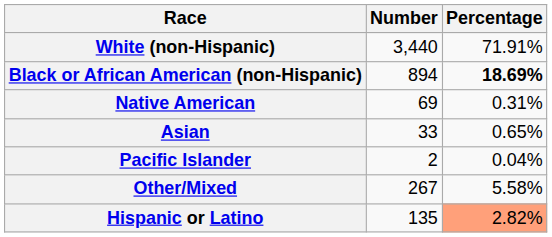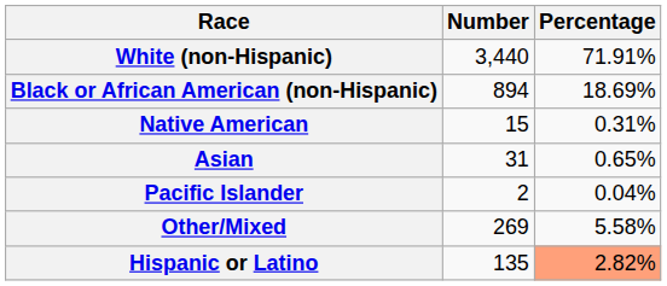 <table class="wikitable" style="text-align:right">
 <tr>
 <th scope="col">Race</th>
 <th scope="col">Number</th>
 <th scope="col">Percentage</th>
 </tr>
 <tr>
 <th scope="row"><a href='#'>White</a> (non-Hispanic)</th>
 <td>3,440</td>
 <td>71.91%</td>
 </tr>
 <tr>
 <th scope="row"><a href='#'>Black or African American</a> (non-Hispanic)</th>
 <td>894</td>
-<td><strong>18.69%</strong></td>
+<td>18.69%</td>
 </tr>
 <tr>
 <th scope="row"><a href='#'>Native American</a></th>
-<td>69</td>
+<td>15</td>
 <td>0.31%</td>
 </tr>
 <tr>
 <th scope="row"><a href='#'>Asian</a></th>
-<td>33</td>
+<td>31</td>
 <td>0.65%</td>
 </tr>
 <tr>
 <th scope="row"><a href='#'>Pacific Islander</a></th>
 <td>2</td>
 <td>0.04%</td>
 </tr>
 <tr>
 <th scope="row"><a href='#'>Other/Mixed</a></th>
-<td>267</td>
+<td>269</td>
 <td>5.58%</td>
 </tr>
 <tr>
 <th scope="row"><a href='#'>Hispanic</a> or <a href='#'>Latino</a></th>
 <td>135</td>
 <td style="background: lightsalmon;">2.82%</td>
 </tr>
 </table>
